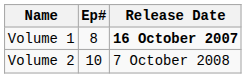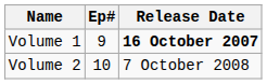 <table class="wikitable">
 <tr>
 <th>Name</th>
 <th>Ep#</th>
 <th>Release Date</th>
 </tr>
 <tr>
 <td>Volume 1</td>
-<td align="center">8</td>
+<td align="center">9</td>
 <td><strong>16 October 2007</strong></td>
 </tr>
 <tr>
 <td>Volume 2</td>
 <td align="center">10</td>
 <td>7 October 2008</td>
 </tr>
 </table>
